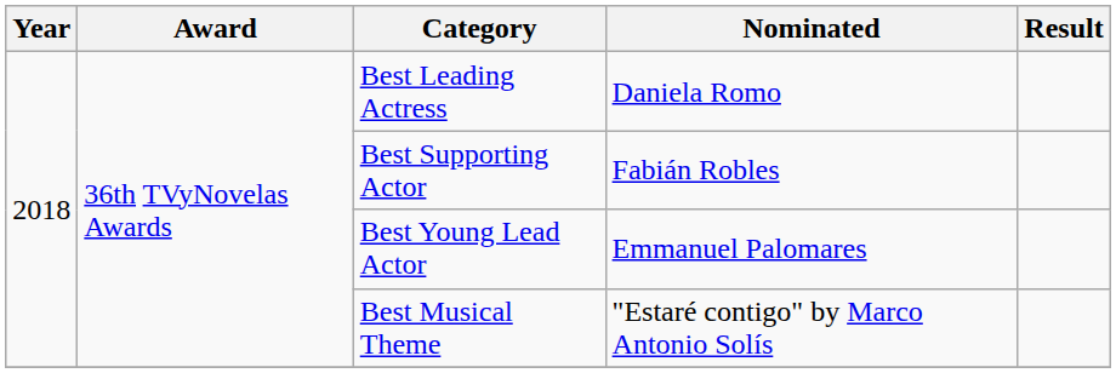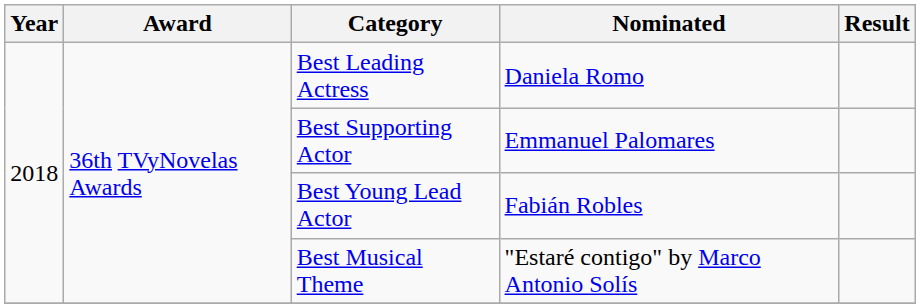 <table class="wikitable plainrowheaders">
 <tr>
 <th scope="col">Year</th>
 <th scope="col">Award</th>
 <th scope="col">Category</th>
 <th scope="col">Nominated</th>
 <th scope="col">Result</th>
 </tr>
 <tr>
 <td rowspan="4">2018</td>
 <td rowspan="4"><a href='#'>36th</a> <a href='#'>TVyNovelas Awards</a></td>
 <td><a href='#'>Best Leading Actress</a></td>
 <td><a href='#'>Daniela Romo</a></td>
 <td></td>
 </tr>
 <tr>
 <td><a href='#'>Best Supporting Actor</a></td>
-<td><a href='#'>Fabián Robles</a></td>
+<td><a href='#'>Emmanuel Palomares</a></td>
 <td></td>
 </tr>
 <tr>
 <td><a href='#'>Best Young Lead Actor</a></td>
-<td><a href='#'>Emmanuel Palomares</a></td>
+<td><a href='#'>Fabián Robles</a></td>
 <td></td>
 </tr>
 <tr>
 <td><a href='#'>Best Musical Theme</a></td>
 <td>"Estaré contigo" by <a href='#'>Marco Antonio Solís</a></td>
 <td></td>
 </tr>
 <tr>
 </tr>
 </table>
